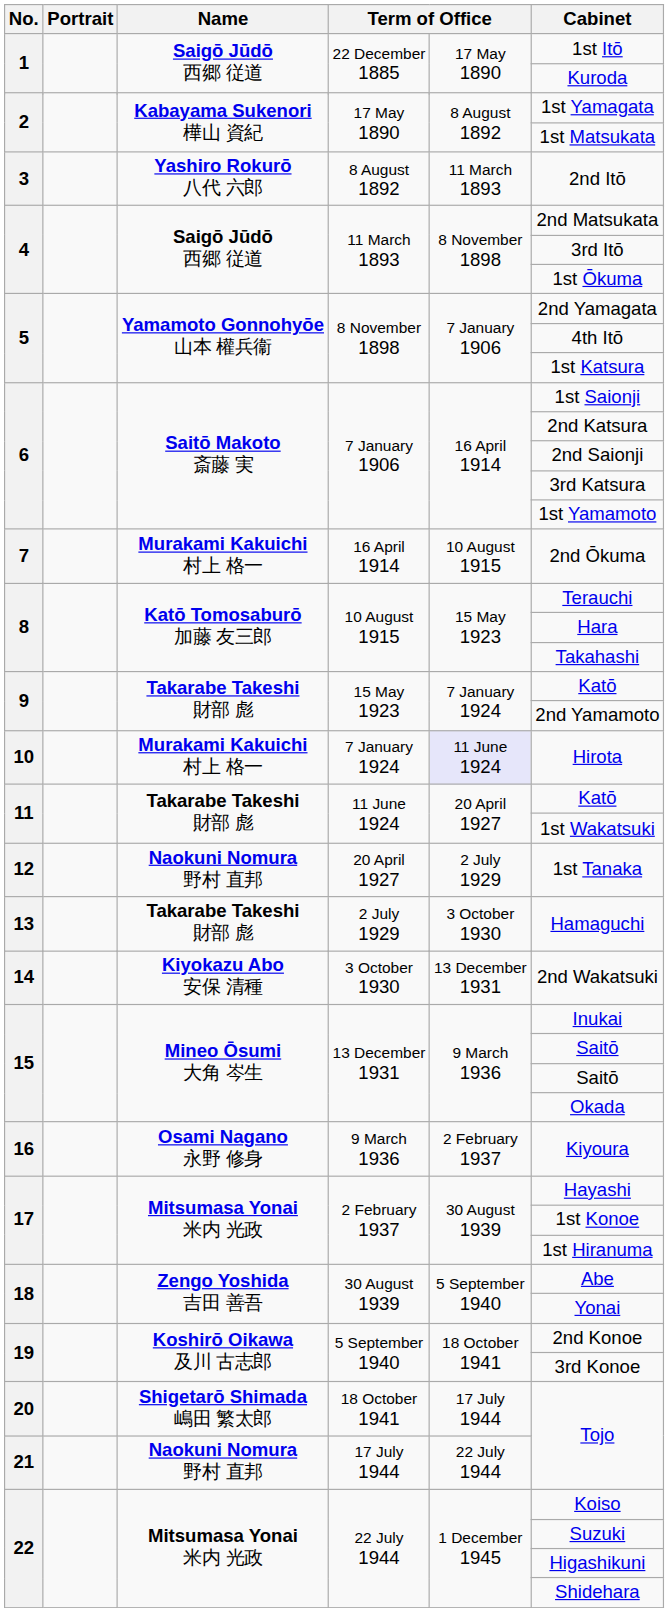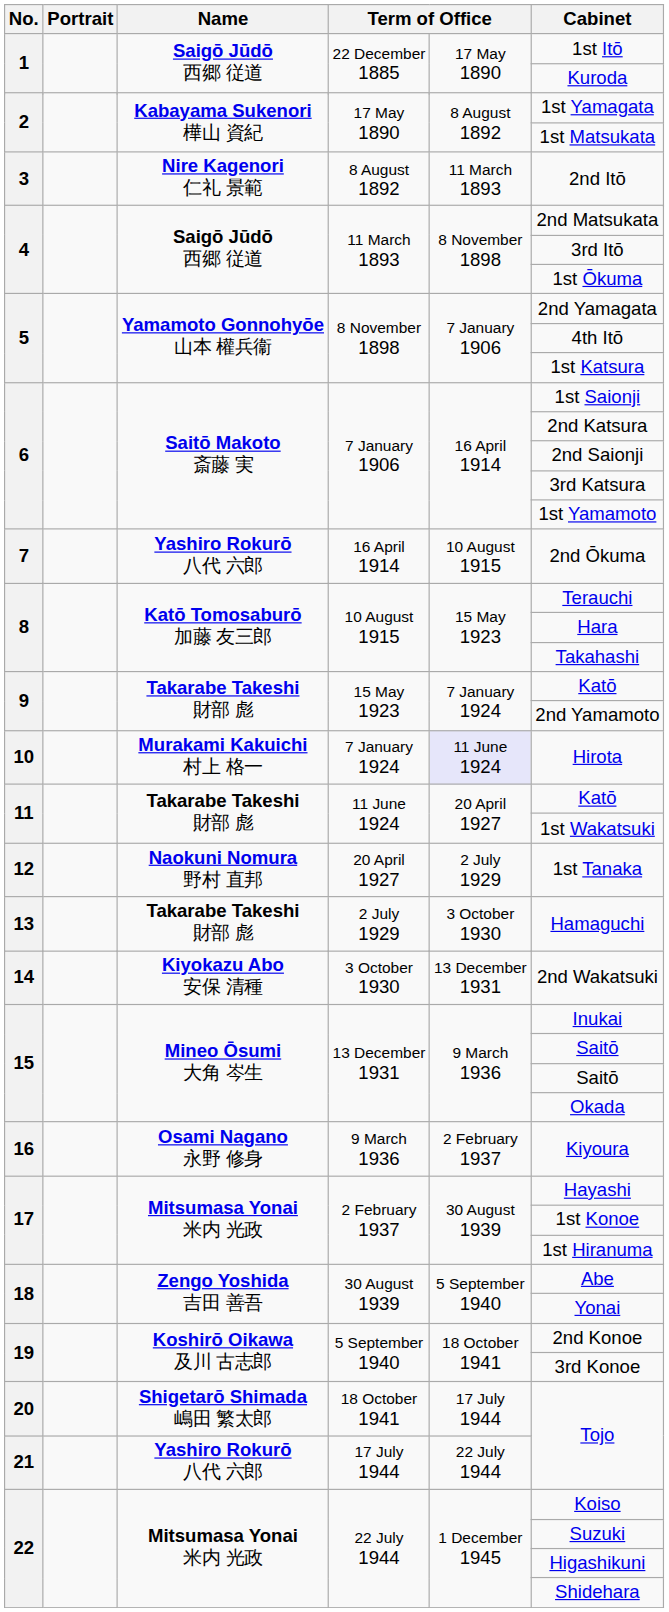 <table class="wikitable" style="text-align:center">
 <tr>
 <th><abbr>No.</abbr></th>
 <th>Portrait</th>
 <th>Name</th>
 <th colspan=2>Term of Office</th>
 <th>Cabinet</th>
 </tr>
 <tr>
 <th rowspan=3>1</th>
 <td rowspan=3></td>
 <td rowspan=3><strong><a href='#'>Saigō Jūdō</a></strong><br>西郷 従道</td>
 <td rowspan=3><small>22 December</small><br>1885</td>
 <td rowspan=3><small>17 May</small><br>1890</td>
 <td>1st <a href='#'>Itō</a></td>
 </tr>
 <tr>
 <td><a href='#'>Kuroda</a></td>
 </tr>
 <tr>
 <td rowspan=2>1st <a href='#'>Yamagata</a></td>
 </tr>
 <tr>
 <th rowspan=2>2</th>
 <td rowspan=2></td>
 <td rowspan=2><strong><a href='#'>Kabayama Sukenori</a></strong><br>樺山 資紀</td>
 <td rowspan=2><small>17 May</small><br>1890</td>
 <td rowspan=2><small>8 August</small><br>1892</td>
 </tr>
 <tr>
 <td>1st <a href='#'>Matsukata</a></td>
 </tr>
 <tr>
 <th>3</th>
 <td></td>
-<td><strong><a href='#'>Yashiro Rokurō</a></strong><br>八代 六郎</td>
+<td><strong><a href='#'>Nire Kagenori</a></strong><br>仁礼 景範</td>
 <td><small>8 August</small><br>1892</td>
 <td><small>11 March</small><br>1893</td>
 <td rowspan=2>2nd Itō</td>
 </tr>
 <tr>
 <th rowspan=4>4</th>
 <td rowspan=4></td>
 <td rowspan=4><strong>Saigō Jūdō</strong><br>西郷 従道</td>
 <td rowspan=4><small>11 March</small><br>1893</td>
 <td rowspan=4><small>8 November</small><br>1898</td>
 </tr>
 <tr>
 <td>2nd Matsukata</td>
 </tr>
 <tr>
 <td>3rd Itō</td>
 </tr>
 <tr>
 <td>1st <a href='#'>Ōkuma</a></td>
 </tr>
 <tr>
 <th rowspan=3>5</th>
 <td rowspan=3></td>
 <td rowspan=3><strong><a href='#'>Yamamoto Gonnohyōe</a></strong><br>山本 權兵衞</td>
 <td rowspan=3><small>8 November</small><br>1898</td>
 <td rowspan=3><small>7 January</small><br>1906</td>
 <td>2nd Yamagata</td>
 </tr>
 <tr>
 <td>4th Itō</td>
 </tr>
 <tr>
 <td>1st <a href='#'>Katsura</a></td>
 </tr>
 <tr>
 <th rowspan=5>6</th>
 <td rowspan=5></td>
 <td rowspan=5><strong><a href='#'>Saitō Makoto</a></strong><br>斎藤 実</td>
 <td rowspan=5><small>7 January</small><br>1906</td>
 <td rowspan=5><small>16 April</small><br>1914</td>
 <td>1st <a href='#'>Saionji</a></td>
 </tr>
 <tr>
 <td>2nd Katsura</td>
 </tr>
 <tr>
 <td>2nd Saionji</td>
 </tr>
 <tr>
 <td>3rd Katsura</td>
 </tr>
 <tr>
 <td>1st <a href='#'>Yamamoto</a></td>
 </tr>
 <tr>
 <th>7</th>
 <td></td>
-<td><strong><a href='#'>Murakami Kakuichi</a></strong><br>村上 格一</td>
+<td><strong><a href='#'>Yashiro Rokurō</a></strong><br>八代 六郎</td>
 <td><small>16 April</small><br>1914</td>
 <td><small>10 August</small><br>1915</td>
 <td rowspan=2>2nd Ōkuma</td>
 </tr>
 <tr>
 <th rowspan=5>8</th>
 <td rowspan=5></td>
 <td rowspan=5><strong><a href='#'>Katō Tomosaburō</a></strong><br>加藤 友三郎</td>
 <td rowspan=5><small>10 August</small><br>1915</td>
 <td rowspan=5><small>15 May</small><br>1923</td>
 </tr>
 <tr>
 <td><a href='#'>Terauchi</a></td>
 </tr>
 <tr>
 <td><a href='#'>Hara</a></td>
 </tr>
 <tr>
 <td><a href='#'>Takahashi</a></td>
 </tr>
 <tr>
 <td rowspan=2><a href='#'>Katō</a></td>
 </tr>
 <tr>
 <th rowspan=2>9</th>
 <td rowspan=2></td>
 <td rowspan=2><strong><a href='#'>Takarabe Takeshi</a></strong><br>財部 彪</td>
 <td rowspan=2><small>15 May</small><br>1923</td>
 <td rowspan=2><small>7 January</small><br>1924</td>
 </tr>
 <tr>
 <td>2nd Yamamoto</td>
 </tr>
 <tr>
 <th>10</th>
 <td></td>
 <td><strong><a href='#'>Murakami Kakuichi</a></strong><br>村上 格一</td>
 <td><small>7 January</small><br>1924</td>
 <td style="background: lavender;"><small>11 June</small><br>1924</td>
 <td><a href='#'>Hirota</a></td>
 </tr>
 <tr>
 <th rowspan=2>11</th>
 <td rowspan=2></td>
 <td rowspan=2><strong>Takarabe Takeshi</strong><br>財部 彪</td>
 <td rowspan=2><small>11 June</small><br>1924</td>
 <td rowspan=2><small>20 April</small><br>1927</td>
 <td><a href='#'>Katō</a></td>
 </tr>
 <tr>
 <td>1st <a href='#'>Wakatsuki</a></td>
 </tr>
 <tr>
 <th>12</th>
 <td></td>
 <td><strong><a href='#'>Naokuni Nomura</a></strong><br>野村 直邦</td>
 <td><small>20 April</small><br>1927</td>
 <td><small>2 July</small><br>1929</td>
 <td>1st <a href='#'>Tanaka</a></td>
 </tr>
 <tr>
 <th>13</th>
 <td></td>
 <td><strong>Takarabe Takeshi</strong><br>財部 彪</td>
 <td><small>2 July</small><br>1929</td>
 <td><small>3 October</small><br>1930</td>
 <td rowspan=2><a href='#'>Hamaguchi</a></td>
 </tr>
 <tr>
 <th rowspan=2>14</th>
 <td rowspan=2></td>
 <td rowspan=2><strong><a href='#'>Kiyokazu Abo</a></strong><br>安保 清種</td>
 <td rowspan=2><small>3 October</small><br>1930</td>
 <td rowspan=2><small>13 December</small><br>1931</td>
 </tr>
 <tr>
 <td>2nd Wakatsuki</td>
 </tr>
 <tr>
 <th rowspan=4>15</th>
 <td rowspan=4></td>
 <td rowspan=4><strong><a href='#'>Mineo Ōsumi</a></strong><br>大角 岑生</td>
 <td rowspan=4><small>13 December</small><br>1931</td>
 <td rowspan=4><small>9 March</small><br>1936</td>
 <td><a href='#'>Inukai</a></td>
 </tr>
 <tr>
 <td><a href='#'>Saitō</a></td>
 </tr>
 <tr>
 <td>Saitō</td>
 </tr>
 <tr>
 <td><a href='#'>Okada</a></td>
 </tr>
 <tr>
 <th>16</th>
 <td></td>
 <td><strong><a href='#'>Osami Nagano</a></strong><br>永野 修身</td>
 <td><small>9 March</small><br>1936</td>
 <td><small>2 February</small><br>1937</td>
 <td><a href='#'>Kiyoura</a></td>
 </tr>
 <tr>
 <th rowspan=3>17</th>
 <td rowspan=3></td>
 <td rowspan=3><strong><a href='#'>Mitsumasa Yonai</a></strong><br>米内 光政</td>
 <td rowspan=3><small>2 February</small><br>1937</td>
 <td rowspan=3><small>30 August</small><br>1939</td>
 <td><a href='#'>Hayashi</a></td>
 </tr>
 <tr>
 <td>1st <a href='#'>Konoe</a></td>
 </tr>
 <tr>
 <td>1st <a href='#'>Hiranuma</a></td>
 </tr>
 <tr>
 <th rowspan=3>18</th>
 <td rowspan=3></td>
 <td rowspan=3><strong><a href='#'>Zengo Yoshida</a></strong><br>吉田 善吾</td>
 <td rowspan=3><small>30 August</small><br>1939</td>
 <td rowspan=3><small>5 September</small><br>1940</td>
 <td><a href='#'>Abe</a></td>
 </tr>
 <tr>
 <td><a href='#'>Yonai</a></td>
 </tr>
 <tr>
 <td rowspan=2>2nd Konoe</td>
 </tr>
 <tr>
 <th rowspan=2>19</th>
 <td rowspan=2></td>
 <td rowspan=2><strong><a href='#'>Koshirō Oikawa</a></strong><br>及川 古志郎</td>
 <td rowspan=2><small>5 September</small><br>1940</td>
 <td rowspan=2><small>18 October</small><br>1941</td>
 </tr>
 <tr>
 <td>3rd Konoe</td>
 </tr>
 <tr>
 <th>20</th>
 <td></td>
 <td><strong><a href='#'>Shigetarō Shimada</a></strong><br>嶋田 繁太郎</td>
 <td><small>18 October</small><br>1941</td>
 <td><small>17 July</small><br>1944</td>
 <td rowspan=2><a href='#'>Tojo</a></td>
 </tr>
 <tr>
 <th>21</th>
 <td></td>
-<td><strong><a href='#'>Naokuni Nomura</a></strong><br>野村 直邦</td>
+<td><strong><a href='#'>Yashiro Rokurō</a></strong><br>八代 六郎</td>
 <td><small>17 July</small><br>1944</td>
 <td><small>22 July</small><br>1944</td>
 </tr>
 <tr>
 <th rowspan=4>22</th>
 <td rowspan=4></td>
 <td rowspan=4><strong>Mitsumasa Yonai</strong><br>米内 光政</td>
 <td rowspan=4><small>22 July</small><br>1944</td>
 <td rowspan=4><small>1 December</small><br>1945</td>
 <td><a href='#'>Koiso</a></td>
 </tr>
 <tr>
 <td><a href='#'>Suzuki</a></td>
 </tr>
 <tr>
 <td><a href='#'>Higashikuni</a></td>
 </tr>
 <tr>
 <td><a href='#'>Shidehara</a></td>
 </tr>
 </table>
